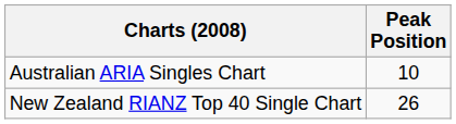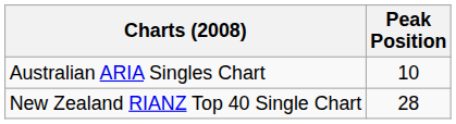 <table class="wikitable">
 <tr>
 <th>Charts (2008)</th>
 <th>Peak<br>Position</th>
 </tr>
 <tr>
 <td>Australian <a href='#'>ARIA</a> Singles Chart</td>
 <td style="text-align:center;">10</td>
 </tr>
 <tr>
 <td>New Zealand <a href='#'>RIANZ</a> Top 40 Single Chart</td>
-<td style="text-align:center;">26</td>
+<td style="text-align:center;">28</td>
 </tr>
 </table>
